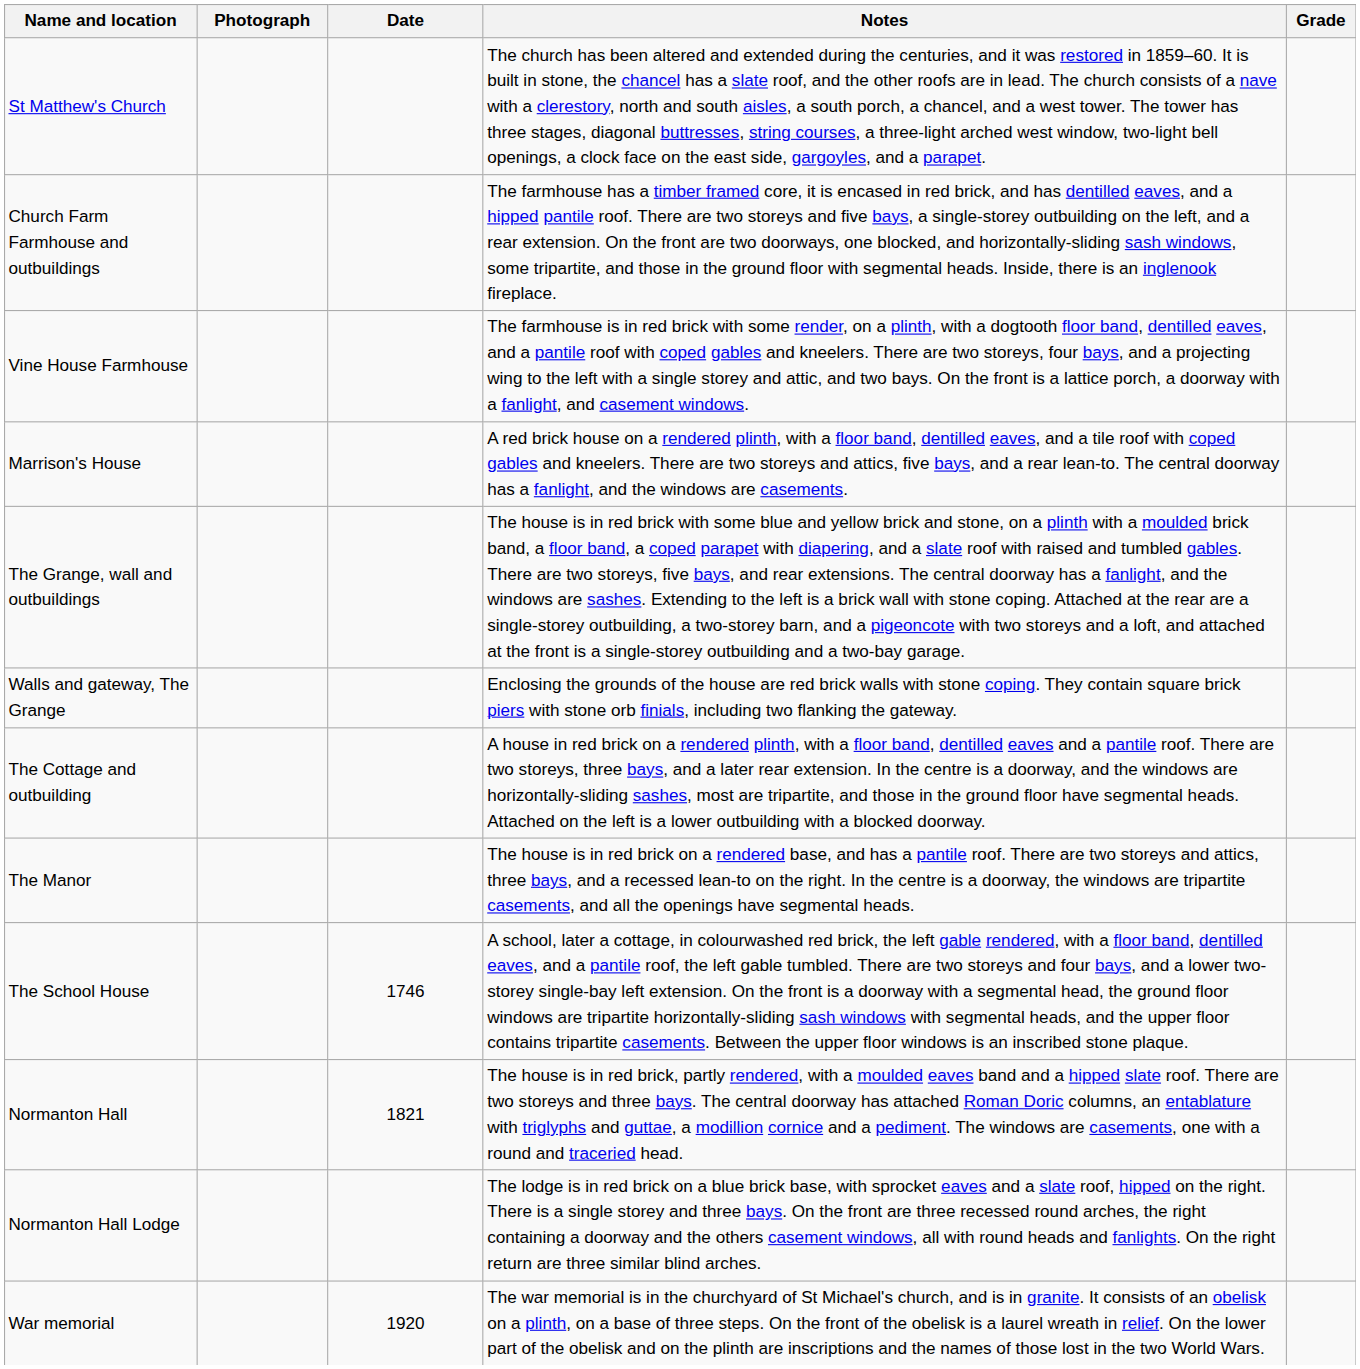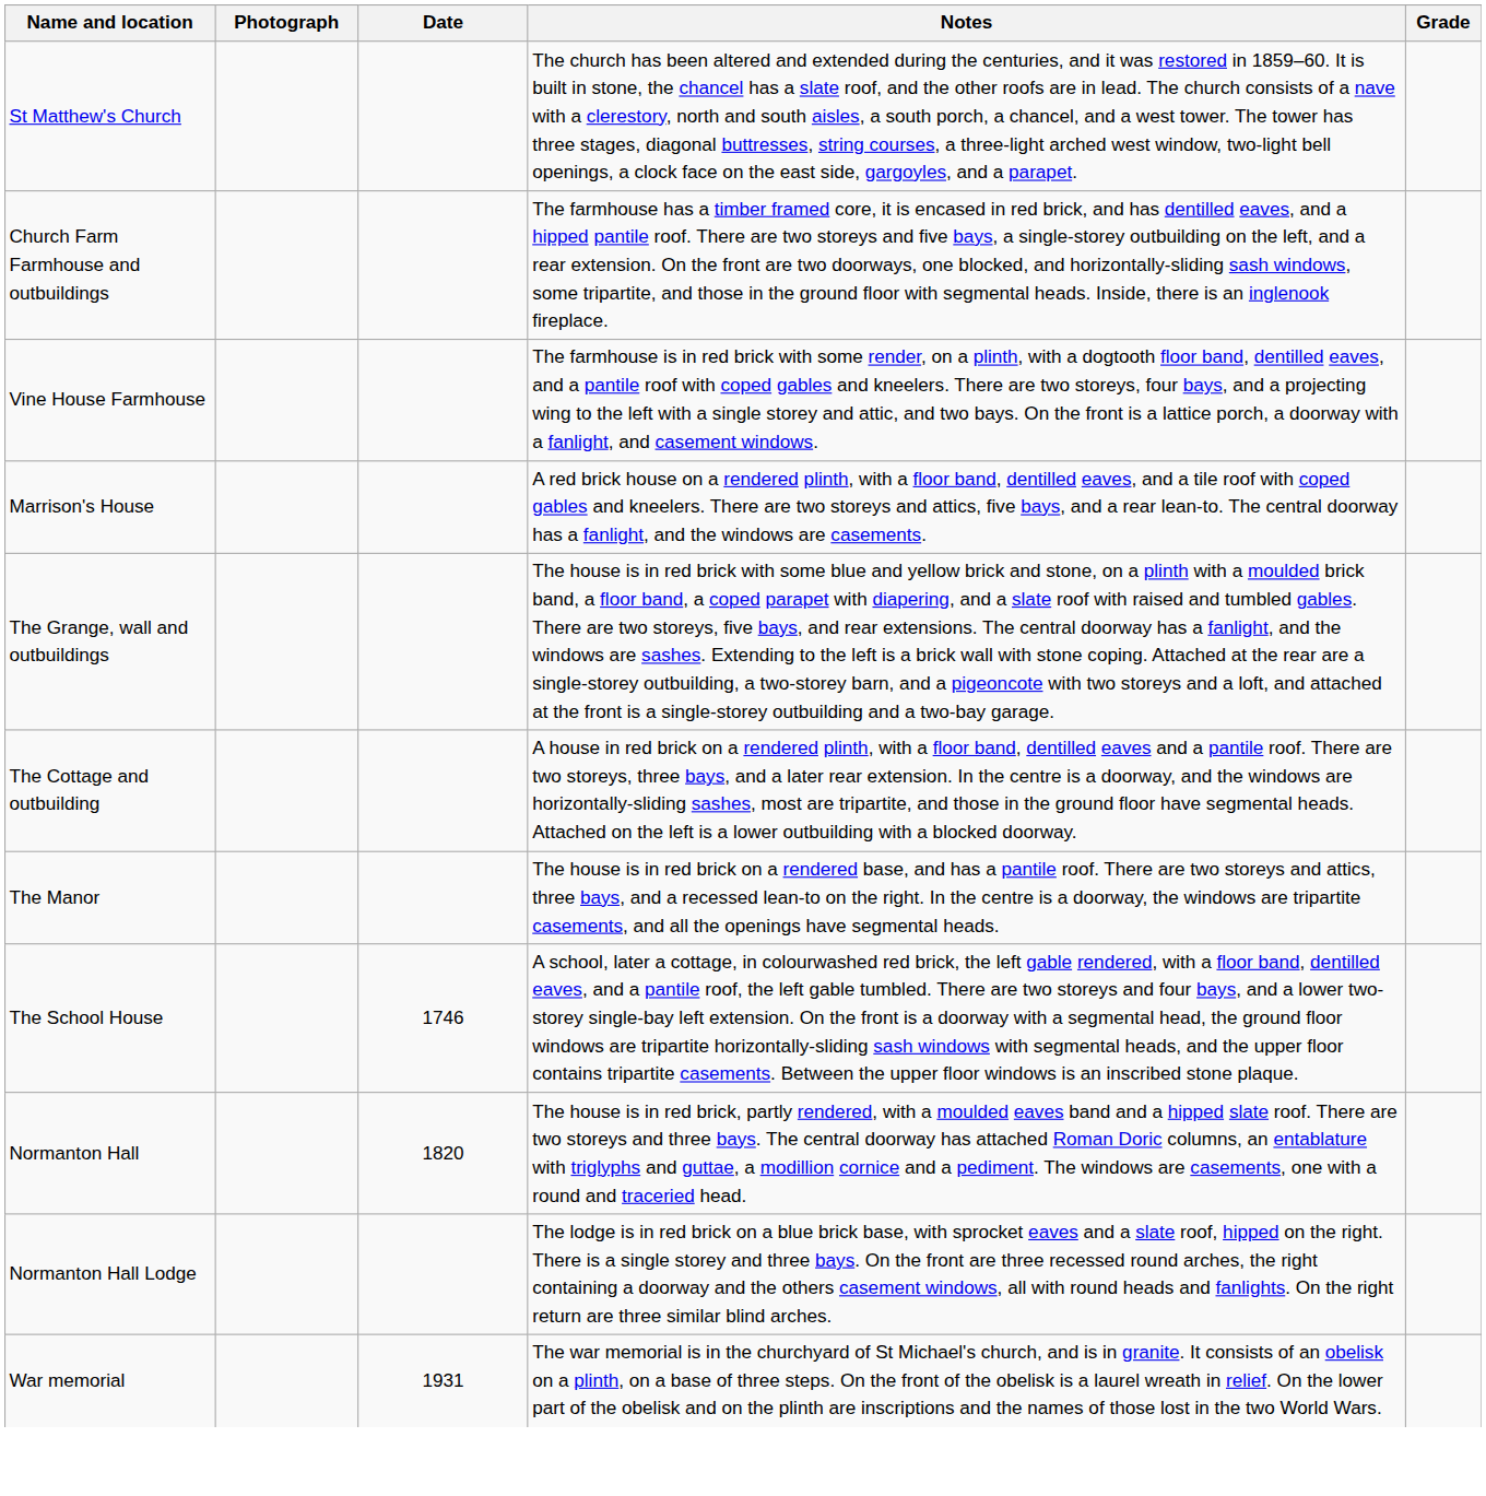 <table class="wikitable sortable plainrowheaders" style="width:100%; border:0px; text-align:left; line-height:150%">
 <tr>
 <th scope="col"  style="width:150px">Name and location</th>
 <th scope="col"  style="width:100px" class="unsortable">Photograph</th>
 <th scope="col"  style="width:120px">Date</th>
 <th scope="col"  style="width:650px" class="unsortable">Notes</th>
 <th scope="col"  style="width:50px">Grade</th>
 </tr>
 <tr>
 <td><a href='#'>St Matthew's Church</a><br><small></small></td>
 <td></td>
 <td align="center"></td>
 <td>The church has been altered and extended during the centuries, and it was <a href='#'>restored</a> in 1859–60.  It is built in stone, the <a href='#'>chancel</a> has a <a href='#'>slate</a> roof, and the other roofs are in lead.  The church consists of a <a href='#'>nave</a> with a <a href='#'>clerestory</a>, north and south <a href='#'>aisles</a>, a south porch, a chancel, and a west tower.  The tower has three stages, diagonal <a href='#'>buttresses</a>, <a href='#'>string courses</a>, a three-light arched west window, two-light bell openings, a clock face on the east side, <a href='#'>gargoyles</a>, and a <a href='#'>parapet</a>.</td>
 <td align="center" ></td>
 </tr>
 <tr>
 <td>Church Farm Farmhouse and outbuildings<br><small></small></td>
 <td></td>
 <td align="center"></td>
 <td>The farmhouse has a <a href='#'>timber framed</a> core, it is encased in red brick, and has <a href='#'>dentilled</a> <a href='#'>eaves</a>, and a <a href='#'>hipped</a> <a href='#'>pantile</a> roof.  There are two storeys and five <a href='#'>bays</a>, a single-storey outbuilding on the left, and a rear extension.  On the front are two doorways, one blocked, and horizontally-sliding <a href='#'>sash windows</a>, some tripartite, and those in the ground floor with segmental heads.  Inside, there is an <a href='#'>inglenook</a> fireplace.</td>
 <td align="center" ></td>
 </tr>
 <tr>
 <td>Vine House Farmhouse<br><small></small></td>
 <td></td>
 <td align="center"></td>
 <td>The farmhouse is in red brick with some <a href='#'>render</a>, on a <a href='#'>plinth</a>, with a dogtooth <a href='#'>floor band</a>, <a href='#'>dentilled</a> <a href='#'>eaves</a>, and a <a href='#'>pantile</a> roof with <a href='#'>coped</a> <a href='#'>gables</a> and kneelers.  There are two storeys, four <a href='#'>bays</a>, and a projecting wing to the left with a single storey and attic, and two bays.  On the front is a lattice porch, a doorway with a <a href='#'>fanlight</a>, and <a href='#'>casement windows</a>.</td>
 <td align="center" ></td>
 </tr>
 <tr>
 <td>Marrison's House<br><small></small></td>
 <td></td>
 <td align="center"></td>
 <td>A red brick house on a <a href='#'>rendered</a> <a href='#'>plinth</a>, with a <a href='#'>floor band</a>, <a href='#'>dentilled</a> <a href='#'>eaves</a>, and a tile roof with <a href='#'>coped</a> <a href='#'>gables</a> and kneelers.  There are two storeys and attics, five <a href='#'>bays</a>, and a rear lean-to.  The central doorway has a <a href='#'>fanlight</a>, and the windows are <a href='#'>casements</a>.</td>
 <td align="center" ></td>
 </tr>
 <tr>
 <td>The Grange, wall and outbuildings<br><small></small></td>
 <td></td>
 <td align="center"></td>
 <td>The house is in red brick with some blue and yellow brick and stone, on a <a href='#'>plinth</a> with a <a href='#'>moulded</a> brick band, a <a href='#'>floor band</a>, a <a href='#'>coped</a> <a href='#'>parapet</a> with <a href='#'>diapering</a>, and a <a href='#'>slate</a> roof with raised and tumbled <a href='#'>gables</a>.  There are two storeys, five <a href='#'>bays</a>, and rear extensions.  The central doorway has a <a href='#'>fanlight</a>, and the windows are <a href='#'>sashes</a>.  Extending to the left is a brick wall with stone coping.  Attached at the rear are a single-storey outbuilding, a two-storey barn, and a <a href='#'>pigeoncote</a> with two storeys and a loft, and attached at the front is a single-storey outbuilding and a two-bay garage.</td>
 <td align="center" ></td>
 </tr>
 <tr>
-<td>Walls and gateway, The Grange<br><small></small></td>
-<td></td>
-<td align="center"></td>
-<td>Enclosing the grounds of the house are red brick walls with stone <a href='#'>coping</a>.  They contain square brick <a href='#'>piers</a> with stone orb <a href='#'>finials</a>, including two flanking the gateway.</td>
-<td align="center" ></td>
-</tr>
-<tr>
 <td>The Cottage and outbuilding<br><small></small></td>
 <td></td>
 <td align="center"></td>
 <td>A house in red brick on a <a href='#'>rendered</a> <a href='#'>plinth</a>, with a <a href='#'>floor band</a>, <a href='#'>dentilled</a> <a href='#'>eaves</a> and a <a href='#'>pantile</a> roof.  There are two storeys, three <a href='#'>bays</a>, and a later rear extension.  In the centre is a doorway, and the windows are horizontally-sliding <a href='#'>sashes</a>, most are tripartite, and those in the ground floor have segmental heads.  Attached on the left is a lower outbuilding with a blocked doorway.</td>
 <td align="center" ></td>
 </tr>
 <tr>
 <td>The Manor<br><small></small></td>
 <td></td>
 <td align="center"></td>
 <td>The house is in red brick on a <a href='#'>rendered</a> base, and has a <a href='#'>pantile</a> roof.  There are two storeys and attics, three <a href='#'>bays</a>, and a recessed lean-to on the right. In the centre is a doorway, the windows are tripartite <a href='#'>casements</a>, and all the openings have segmental heads.</td>
 <td align="center" ></td>
 </tr>
 <tr>
 <td>The School House<br><small></small></td>
 <td></td>
 <td align="center">1746</td>
 <td>A school, later a cottage, in colourwashed red brick, the left <a href='#'>gable</a> <a href='#'>rendered</a>, with a <a href='#'>floor band</a>, <a href='#'>dentilled</a> <a href='#'>eaves</a>, and a <a href='#'>pantile</a> roof, the left gable tumbled.  There are two storeys and four <a href='#'>bays</a>, and a lower two-storey single-bay left extension.  On the front is a doorway with a segmental head, the ground floor windows are tripartite horizontally-sliding <a href='#'>sash windows</a> with segmental heads, and the upper floor contains tripartite <a href='#'>casements</a>.  Between the upper floor windows is an inscribed stone plaque.</td>
 <td align="center" ></td>
 </tr>
 <tr>
 <td>Normanton Hall<br><small></small></td>
 <td></td>
-<td align="center">1821</td>
+<td align="center">1820</td>
 <td>The house is in red brick, partly <a href='#'>rendered</a>, with a <a href='#'>moulded</a> <a href='#'>eaves</a> band and a <a href='#'>hipped</a> <a href='#'>slate</a> roof.  There are two storeys and three <a href='#'>bays</a>.  The central doorway has attached <a href='#'>Roman Doric</a> columns, an <a href='#'>entablature</a> with <a href='#'>triglyphs</a> and <a href='#'>guttae</a>, a <a href='#'>modillion</a> <a href='#'>cornice</a> and a <a href='#'>pediment</a>.  The windows are <a href='#'>casements</a>, one with a round and <a href='#'>traceried</a> head.</td>
 <td align="center" ></td>
 </tr>
 <tr>
 <td>Normanton Hall Lodge<br><small></small></td>
 <td></td>
 <td align="center"></td>
 <td>The lodge is in red brick on a blue brick base, with sprocket <a href='#'>eaves</a> and a <a href='#'>slate</a> roof, <a href='#'>hipped</a> on the right.  There is a single storey and three <a href='#'>bays</a>.  On the front are three recessed round arches, the right containing a doorway and the others <a href='#'>casement windows</a>, all with round heads and <a href='#'>fanlights</a>.  On the right return are three similar blind arches.</td>
 <td align="center" ></td>
 </tr>
 <tr>
 <td>War memorial<br><small></small></td>
 <td></td>
-<td align="center">1920</td>
+<td align="center">1931</td>
 <td>The war memorial is in the churchyard of St Michael's church, and is in <a href='#'>granite</a>.  It consists of an <a href='#'>obelisk</a> on a <a href='#'>plinth</a>, on a base of three steps.  On the front of the obelisk is a laurel wreath in <a href='#'>relief</a>.  On the lower part of the obelisk and on the plinth are inscriptions and the names of those lost in the two World Wars.</td>
 <td align="center" ></td>
 </tr>
 <tr>
 </tr>
 </table>
